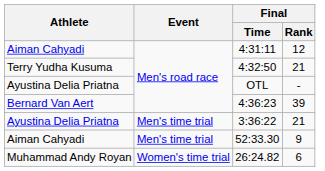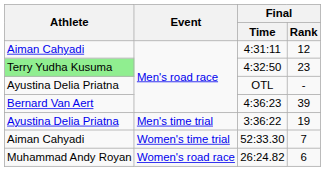 <table class="wikitable" style="font-size:90%;text-align:center">
 <tr>
 <th rowspan="2">Athlete</th>
 <th rowspan="2">Event</th>
 <th colspan="2">Final</th>
 </tr>
 <tr>
 <th>Time</th>
 <th>Rank</th>
 </tr>
 <tr>
 <td align="left"><a href='#'>Aiman Cahyadi</a></td>
 <td rowspan="4" align="left"><a href='#'>Men's road race</a></td>
 <td>4:31:11</td>
 <td>12</td>
 </tr>
 <tr>
-<td align="left">Terry Yudha Kusuma</td>
+<td align="left" style="background: lightgreen;">Terry Yudha Kusuma</td>
 <td>4:32:50</td>
-<td>21</td>
+<td>23</td>
 </tr>
 <tr>
 <td align="left">Ayustina Delia Priatna</td>
 <td>OTL</td>
 <td>-</td>
 </tr>
 <tr>
 <td align="left"><a href='#'>Bernard Van Aert</a></td>
 <td>4:36:23</td>
 <td>39</td>
 </tr>
 <tr>
 <td align="left"><a href='#'>Ayustina Delia Priatna</a></td>
 <td align="left"><a href='#'>Men's time trial</a></td>
 <td>3:36:22</td>
-<td>21</td>
+<td>19</td>
 </tr>
 <tr>
 <td align="left">Aiman Cahyadi</td>
-<td align="left"><a href='#'>Men's time trial</a></td>
+<td align="left"><a href='#'>Women's time trial</a></td>
 <td>52:33.30</td>
-<td>9</td>
+<td>7</td>
 </tr>
 <tr>
 <td align="left">Muhammad Andy Royan</td>
-<td align="left"><a href='#'>Women's time trial</a></td>
+<td align="left"><a href='#'>Women's road race</a></td>
 <td>26:24.82</td>
 <td>6</td>
 </tr>
 </table>
